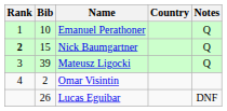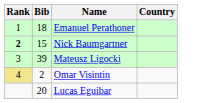 <table class="wikitable" style="text-align:center;">
 <tr>
 <th>Rank</th>
 <th>Bib</th>
 <th>Name</th>
 <th>Country</th>
-<th>Notes</th>
 </tr>
 <tr bgcolor=ccffcc>
 <td>1</td>
-<td>10</td>
+<td>18</td>
 <td align="left"><a href='#'>Emanuel Perathoner</a></td>
 <td align="left"></td>
-<td>Q</td>
 </tr>
 <tr bgcolor=ccffcc>
 <td><strong>2</strong></td>
 <td>15</td>
 <td align="left"><a href='#'>Nick Baumgartner</a></td>
 <td align="left"></td>
-<td>Q</td>
 </tr>
 <tr bgcolor=ccffcc>
 <td>3</td>
 <td>39</td>
 <td align="left"><a href='#'>Mateusz Ligocki</a></td>
 <td align="left"></td>
-<td>Q</td>
 </tr>
 <tr>
-<td>4</td>
+<td style="background: khaki;">4</td>
 <td>2</td>
 <td align="left"><a href='#'>Omar Visintin</a></td>
 <td align="left"></td>
-<td></td>
 </tr>
 <tr>
 <td></td>
-<td>26</td>
+<td>20</td>
 <td align="left"><a href='#'>Lucas Eguibar</a></td>
 <td align="left"></td>
-<td>DNF</td>
 </tr>
 </table>
